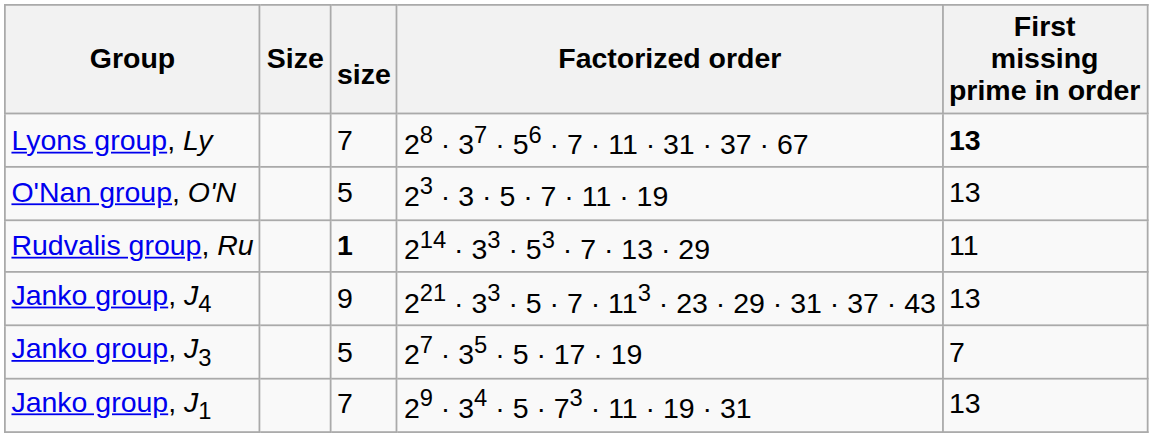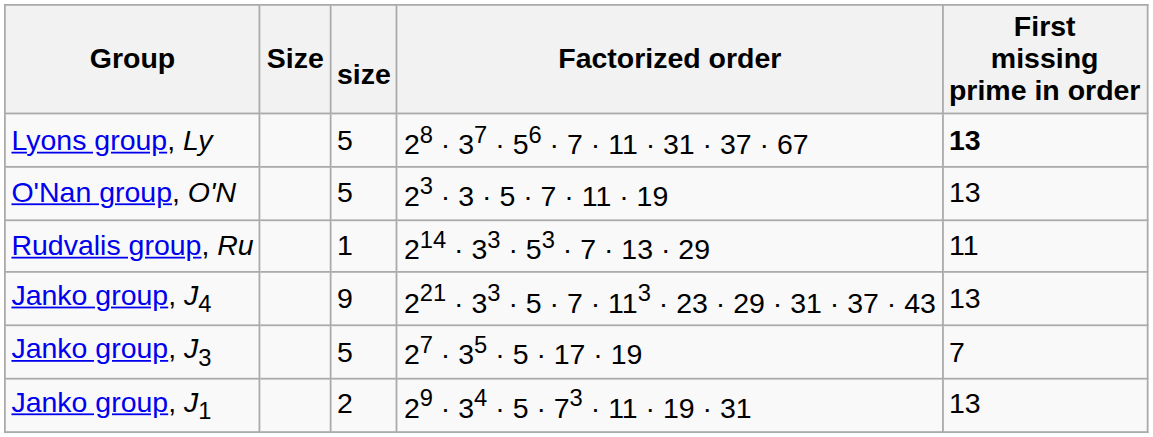 <table class="wikitable sortable">
 <tr>
 <th>Group</th>
 <th>Size</th>
 <th class="unsortable"> <br>size</th>
 <th class="unsortable">Factorized order</th>
 <th>First<br>missing<br>prime in order</th>
 </tr>
 <tr>
 <td><a href='#'>Lyons group</a>, <em>Ly</em></td>
 <td style="text-align:right"></td>
-<td>7</td>
+<td>5</td>
 <td>2<sup>8</sup> · 3<sup>7</sup> · 5<sup>6</sup> · 7 · 11 · 31 · 37 · 67</td>
 <td><strong>13</strong></td>
 </tr>
 <tr>
 <td><a href='#'>O'Nan group</a>, <em>O'N</em></td>
 <td style="text-align:right"></td>
 <td>5</td>
 <td>2<sup>3</sup> · 3 · 5 · 7 · 11 · 19</td>
 <td>13</td>
 </tr>
 <tr>
 <td><a href='#'>Rudvalis group</a>, <em>Ru</em></td>
 <td style="text-align:right"></td>
-<td><strong>1</strong></td>
+<td>1</td>
 <td>2<sup>14</sup> · 3<sup>3</sup> · 5<sup>3</sup> · 7 · 13 · 29</td>
 <td>11</td>
 </tr>
 <tr>
 <td><a href='#'> Janko group</a>, <em>J</em><sub>4</sub></td>
 <td style="text-align:right"></td>
 <td>9</td>
 <td>2<sup>21</sup> · 3<sup>3</sup> · 5 · 7 · 11<sup>3</sup> · 23 · 29 · 31 · 37 · 43</td>
 <td>13</td>
 </tr>
 <tr>
 <td><a href='#'> Janko group</a>, <em>J</em><sub>3</sub></td>
 <td style="text-align:right"></td>
 <td>5</td>
 <td>2<sup>7</sup> · 3<sup>5</sup> · 5 · 17 · 19</td>
 <td>7</td>
 </tr>
 <tr>
 <td><a href='#'> Janko group</a>, <em>J</em><sub>1</sub></td>
 <td style="text-align:right"></td>
-<td>7</td>
+<td>2</td>
 <td>2<sup>9</sup> · 3<sup>4</sup> · 5 · 7<sup>3</sup> · 11 · 19 · 31</td>
 <td>13</td>
 </tr>
 </table>
